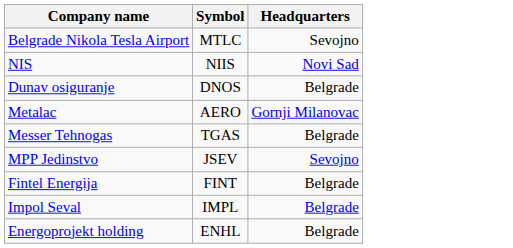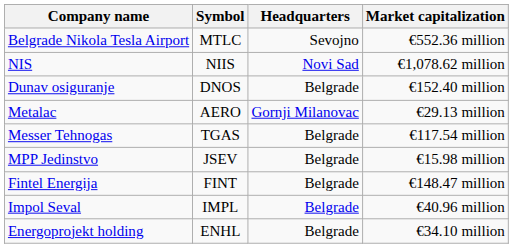 <table class="wikitable sortable">
 <tr>
 <th>Company name</th>
 <th>Symbol</th>
 <th>Headquarters</th>
+<th>Market capitalization</th>
 </tr>
 <tr>
 <td><a href='#'>Belgrade Nikola Tesla Airport</a></td>
 <td align="center">MTLC</td>
 <td align="right">Sevojno</td>
+<td align="right">€552.36 million</td>
 </tr>
 <tr>
 <td><a href='#'>NIS</a></td>
 <td align="center">NIIS</td>
 <td align="right"><a href='#'>Novi Sad</a></td>
+<td align="right">€1,078.62 million</td>
 </tr>
 <tr>
 <td><a href='#'>Dunav osiguranje</a></td>
 <td align="center">DNOS</td>
 <td align="right">Belgrade</td>
+<td align="right">€152.40 million</td>
 </tr>
 <tr>
 <td><a href='#'>Metalac</a></td>
 <td align="center">AERO</td>
 <td align="right"><a href='#'>Gornji Milanovac</a></td>
+<td align="right">€29.13 million</td>
 </tr>
 <tr>
 <td><a href='#'>Messer Tehnogas</a></td>
 <td align="center">TGAS</td>
 <td align="right">Belgrade</td>
+<td align="right">€117.54 million</td>
 </tr>
 <tr>
 <td><a href='#'>MPP Jedinstvo</a></td>
 <td align="center">JSEV</td>
-<td align="right"><a href='#'>Sevojno</a></td>
+<td align="right">Belgrade</td>
+<td align="right">€15.98 million</td>
 </tr>
 <tr>
 <td><a href='#'>Fintel Energija</a></td>
 <td align="center">FINT</td>
 <td align="right">Belgrade</td>
+<td align="right">€148.47 million</td>
 </tr>
 <tr>
 <td><a href='#'>Impol Seval</a></td>
 <td align="center">IMPL</td>
 <td align="right"><a href='#'>Belgrade</a></td>
+<td align="right">€40.96 million</td>
 </tr>
 <tr>
 <td><a href='#'>Energoprojekt holding</a></td>
 <td align="center">ENHL</td>
 <td align="right">Belgrade</td>
+<td align="right">€34.10 million</td>
 </tr>
 </table>
